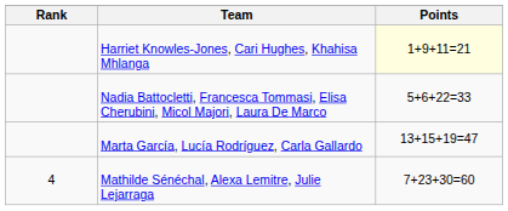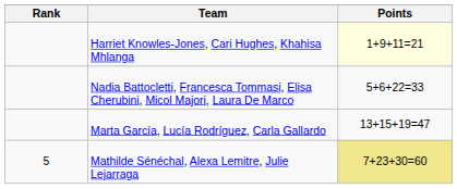 <table class="wikitable" style="text-align:center;" width="50%">
 <tr>
 </tr>
 <tr>
 <th width=10%>Rank</th>
 <th width=30%>Team</th>
 <th width=10%>Points</th>
 </tr>
 <tr>
 <td></td>
 <td align=left><br><a href='#'>Harriet Knowles-Jones</a>, <a href='#'>Cari Hughes</a>, <a href='#'>Khahisa Mhlanga</a></td>
 <td style="background: lightyellow;">1+9+11=21</td>
 </tr>
 <tr>
 <td></td>
 <td align=left><br><a href='#'>Nadia Battocletti</a>, <a href='#'>Francesca Tommasi</a>, <a href='#'>Elisa Cherubini</a>, <a href='#'>Micol Majori</a>, <a href='#'>Laura De Marco</a></td>
 <td>5+6+22=33</td>
 </tr>
 <tr>
 <td></td>
 <td align=left><br><a href='#'>Marta García</a>, <a href='#'>Lucía Rodríguez</a>, <a href='#'>Carla Gallardo</a></td>
 <td>13+15+19=47</td>
 </tr>
 <tr>
-<td>4</td>
+<td>5</td>
 <td align=left><br><a href='#'>Mathilde Sénéchal</a>, <a href='#'>Alexa Lemitre</a>, <a href='#'>Julie Lejarraga</a></td>
-<td>7+23+30=60</td>
+<td style="background: khaki;">7+23+30=60</td>
 </tr>
 </table>
